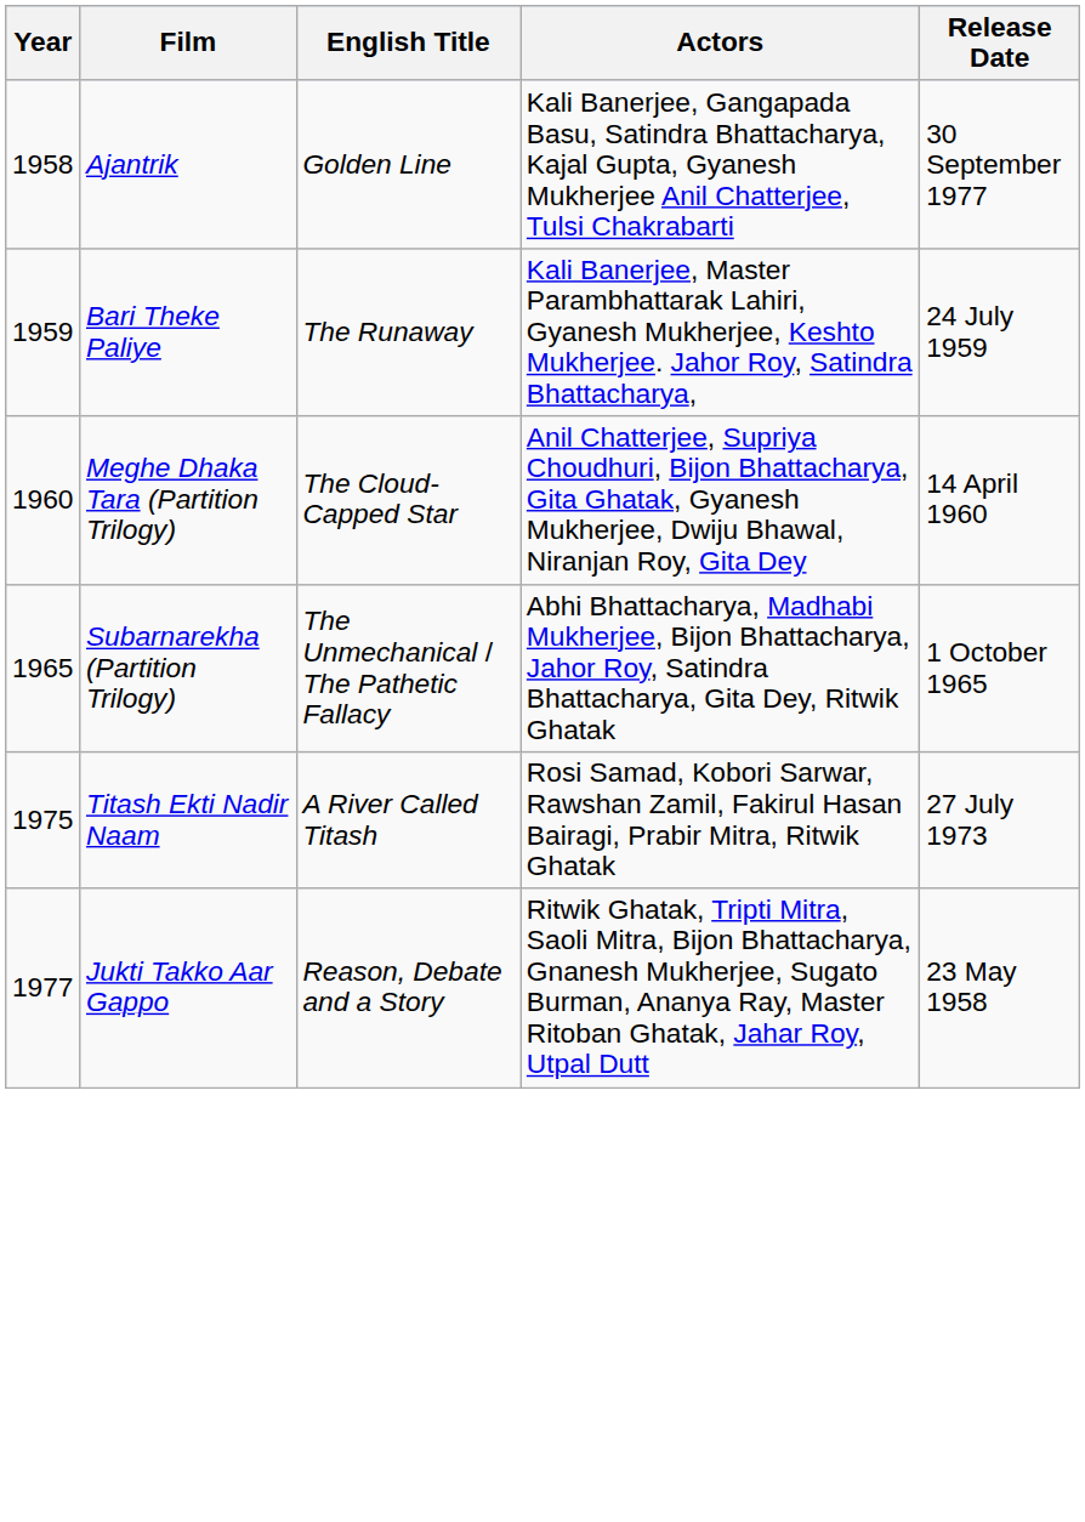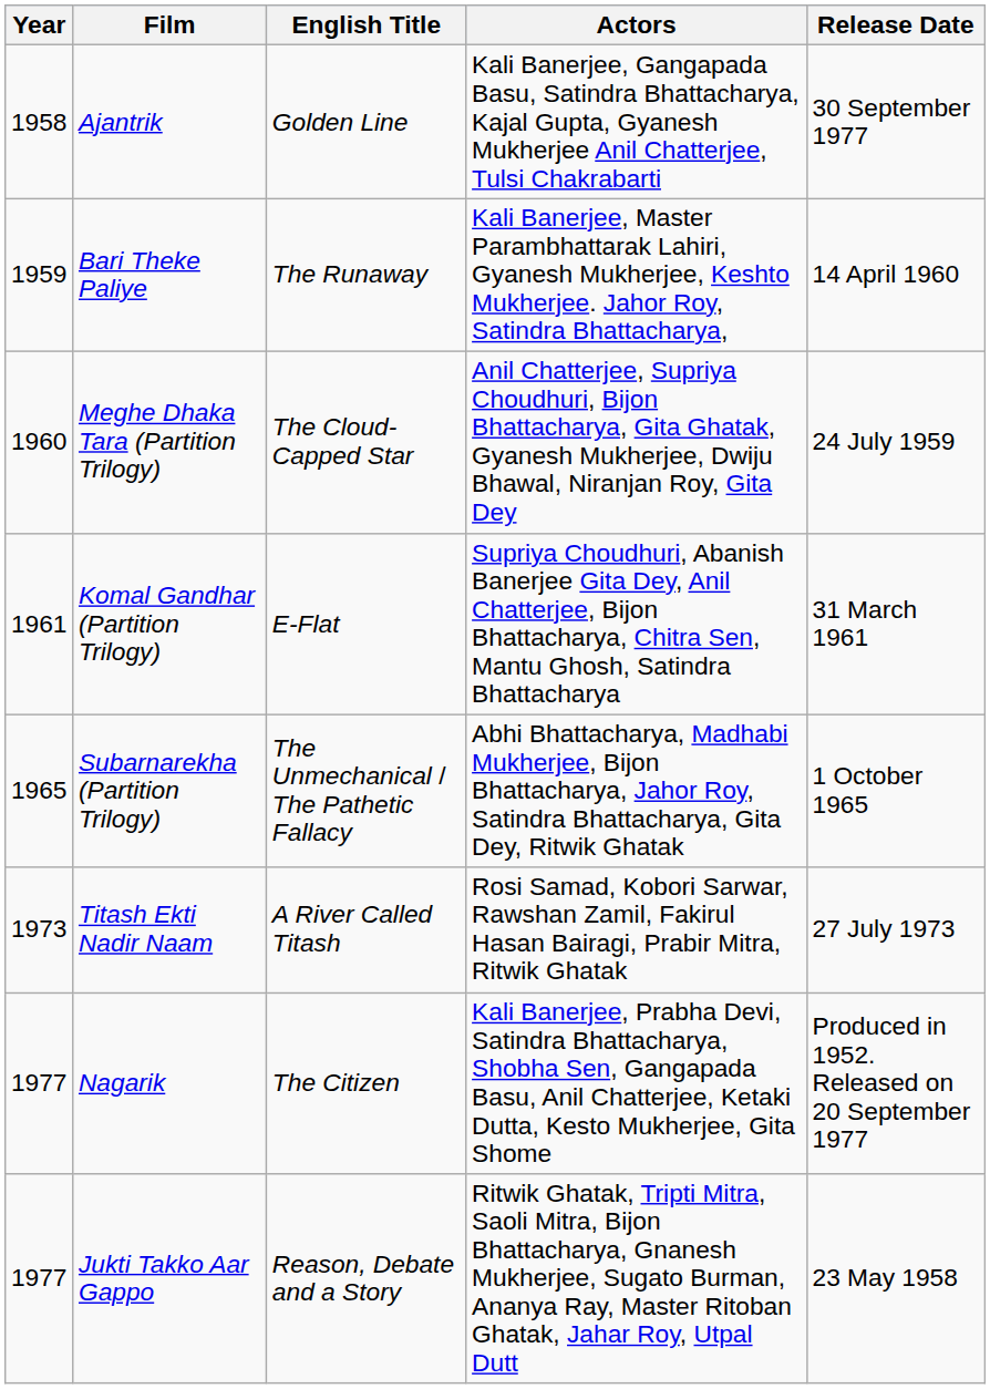 <table class="wikitable sortable" style="width:100%;">
 <tr style="background:#d1e4fd;">
 <th>Year</th>
 <th>Film</th>
 <th>English Title</th>
 <th>Actors</th>
 <th>Release Date</th>
 </tr>
 <tr>
 <td>1958</td>
 <td><em><a href='#'>Ajantrik</a> </em></td>
 <td><em>Golden Line</em></td>
 <td>Kali Banerjee, Gangapada Basu, Satindra Bhattacharya, Kajal Gupta, Gyanesh Mukherjee <a href='#'>Anil Chatterjee</a>, <a href='#'>Tulsi Chakrabarti</a></td>
 <td>30 September 1977</td>
 </tr>
 <tr>
 <td>1959</td>
 <td><em><a href='#'>Bari Theke Paliye</a></em></td>
 <td><em>The Runaway</em></td>
 <td><a href='#'>Kali Banerjee</a>, Master Parambhattarak Lahiri, Gyanesh Mukherjee, <a href='#'>Keshto Mukherjee</a>. <a href='#'>Jahor Roy</a>, <a href='#'>Satindra Bhattacharya</a>,</td>
-<td>24 July 1959</td>
+<td>14 April 1960</td>
 </tr>
 <tr>
 <td>1960</td>
 <td><em><a href='#'>Meghe Dhaka Tara</a> (Partition Trilogy)</em></td>
 <td><em>The Cloud-Capped Star</em></td>
 <td><a href='#'>Anil Chatterjee</a>, <a href='#'>Supriya Choudhuri</a>, <a href='#'>Bijon Bhattacharya</a>, <a href='#'>Gita Ghatak</a>, Gyanesh Mukherjee, Dwiju Bhawal, Niranjan Roy, <a href='#'>Gita Dey</a></td>
-<td>14 April 1960</td>
+<td>24 July 1959</td>
+</tr>
+<tr>
+<td>1961</td>
+<td><em><a href='#'>Komal Gandhar</a> (Partition Trilogy)</em></td>
+<td><em>E-Flat</em></td>
+<td><a href='#'>Supriya Choudhuri</a>, Abanish Banerjee <a href='#'>Gita Dey</a>, <a href='#'>Anil Chatterjee</a>, Bijon Bhattacharya, <a href='#'>Chitra Sen</a>, Mantu Ghosh, Satindra Bhattacharya</td>
+<td>31 March 1961</td>
 </tr>
 <tr>
 <td>1965</td>
 <td><em><a href='#'>Subarnarekha</a> (Partition Trilogy)</em></td>
 <td><em>The Unmechanical</em> / <em>The Pathetic Fallacy</em></td>
 <td>Abhi Bhattacharya, <a href='#'>Madhabi Mukherjee</a>, Bijon Bhattacharya, <a href='#'>Jahor Roy</a>, Satindra Bhattacharya, Gita Dey, Ritwik Ghatak</td>
 <td>1 October 1965</td>
 </tr>
 <tr>
-<td>1975</td>
+<td>1973</td>
 <td><em><a href='#'>Titash Ekti Nadir Naam</a></em></td>
 <td><em>A River Called Titash</em></td>
 <td>Rosi Samad, Kobori Sarwar, Rawshan Zamil, Fakirul Hasan Bairagi, Prabir Mitra, Ritwik Ghatak</td>
 <td>27 July 1973</td>
+</tr>
+<tr>
+<td>1977</td>
+<td><em><a href='#'>Nagarik</a> </em></td>
+<td><em>The Citizen</em></td>
+<td><a href='#'>Kali Banerjee</a>, Prabha Devi, Satindra Bhattacharya, <a href='#'>Shobha Sen</a>, Gangapada Basu, Anil Chatterjee, Ketaki Dutta, Kesto Mukherjee, Gita Shome</td>
+<td>Produced in 1952. Released on 20 September 1977</td>
 </tr>
 <tr>
 <td>1977</td>
 <td><em><a href='#'>Jukti Takko Aar Gappo</a></em></td>
 <td><em>Reason, Debate and a Story</em></td>
 <td>Ritwik Ghatak, <a href='#'>Tripti Mitra</a>, Saoli Mitra, Bijon Bhattacharya, Gnanesh Mukherjee, Sugato Burman, Ananya Ray, Master Ritoban Ghatak, <a href='#'>Jahar Roy</a>, <a href='#'>Utpal Dutt</a></td>
 <td>23 May 1958</td>
 </tr>
 </table>
